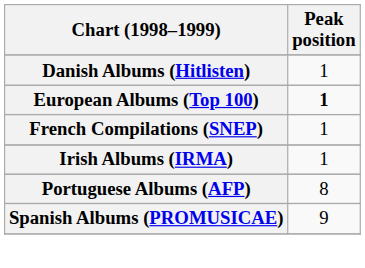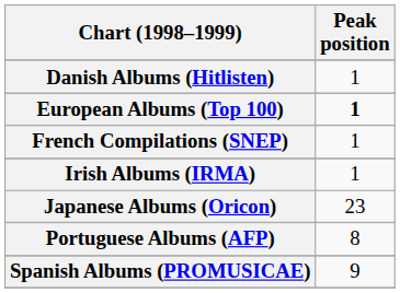 <table class="wikitable sortable plainrowheaders" style="text-align:center">
 <tr>
 <th scope="col">Chart (1998–1999)</th>
 <th scope="col">Peak<br>position</th>
 </tr>
 <tr>
 </tr>
 <tr>
 </tr>
 <tr>
 </tr>
 <tr>
 </tr>
 <tr>
 </tr>
 <tr>
 <th scope="row">Danish Albums (<a href='#'>Hitlisten</a>)</th>
 <td>1</td>
 </tr>
 <tr>
 </tr>
 <tr>
 <th scope="row">European Albums (<a href='#'>Top 100</a>)</th>
 <td><strong>1</strong></td>
 </tr>
 <tr>
 </tr>
 <tr>
 <th scope="row">French Compilations (<a href='#'>SNEP</a>)</th>
 <td>1</td>
 </tr>
 <tr>
 </tr>
 <tr>
 </tr>
 <tr>
 <th scope="row">Irish Albums (<a href='#'>IRMA</a>)</th>
 <td>1</td>
 </tr>
 <tr>
+<th scope="row">Japanese Albums (<a href='#'>Oricon</a>)</th>
+<td>23</td>
+</tr>
+<tr>
 </tr>
 <tr>
 </tr>
 <tr>
 <th scope="row">Portuguese Albums (<a href='#'>AFP</a>)</th>
 <td>8</td>
 </tr>
 <tr>
 </tr>
 <tr>
 <th scope="row">Spanish Albums (<a href='#'>PROMUSICAE</a>)</th>
 <td>9</td>
 </tr>
 <tr>
 </tr>
 <tr>
 </tr>
 <tr>
 </tr>
 <tr>
 </tr>
 </table>
